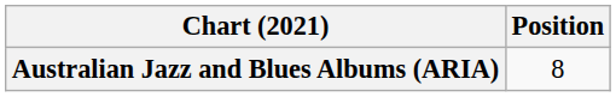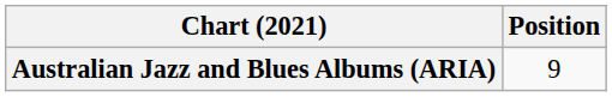 <table class="wikitable sortable plainrowheaders" style="text-align:center">
 <tr>
 <th scope="col">Chart (2021)</th>
 <th scope="col">Position</th>
 </tr>
 <tr>
 <th scope="row">Australian Jazz and Blues Albums (ARIA)</th>
-<td>8</td>
+<td>9</td>
 </tr>
 </table>
